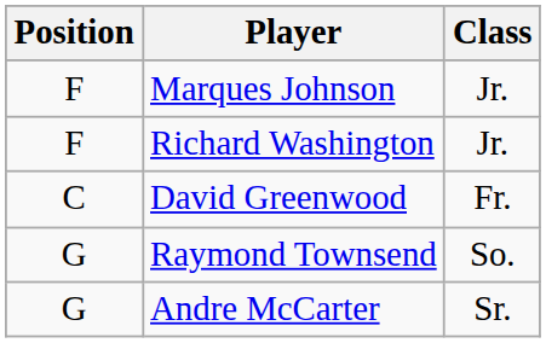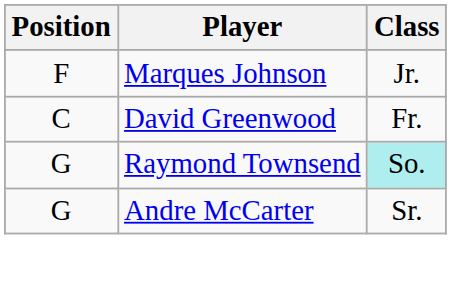 <table class="wikitable">
 <tr>
 <th>Position</th>
 <th>Player</th>
 <th>Class</th>
 </tr>
 <tr>
 <td align=center>F</td>
 <td><a href='#'>Marques Johnson</a></td>
 <td align=center>Jr.</td>
 </tr>
 <tr>
-<td align=center>F</td>
-<td><a href='#'>Richard Washington</a></td>
-<td align=center>Jr.</td>
-</tr>
-<tr>
 <td align=center>C</td>
 <td><a href='#'>David Greenwood</a></td>
 <td align=center>Fr.</td>
 </tr>
 <tr>
 <td align=center>G</td>
 <td><a href='#'>Raymond Townsend</a></td>
-<td align=center>So.</td>
+<td align=center style="background: paleturquoise;">So.</td>
 </tr>
 <tr>
 <td align=center>G</td>
 <td><a href='#'>Andre McCarter</a></td>
 <td align=center>Sr.</td>
 </tr>
 </table>
